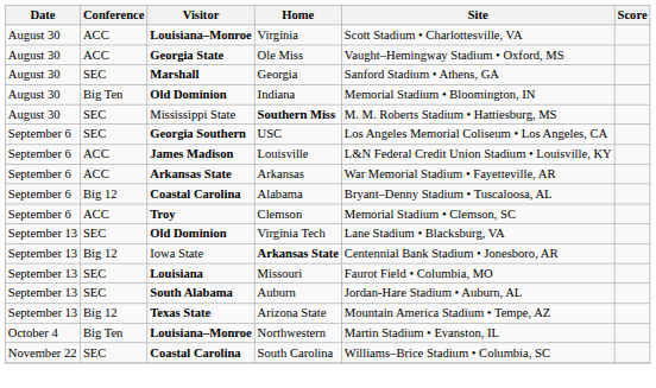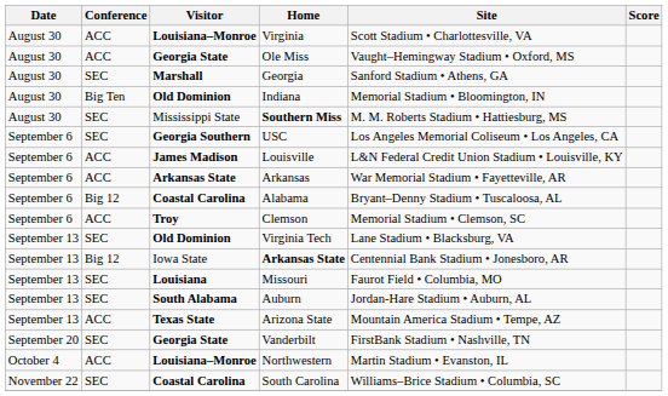 <table class="wikitable">
 <tr>
 <th>Date</th>
 <th>Conference</th>
 <th>Visitor</th>
 <th>Home</th>
 <th>Site</th>
 <th>Score</th>
 </tr>
 <tr>
 <td>August 30</td>
 <td>ACC</td>
 <td><strong>Louisiana–Monroe</strong></td>
 <td>Virginia</td>
 <td>Scott Stadium • Charlottesville, VA</td>
 <td> </td>
 </tr>
 <tr>
 <td>August 30</td>
 <td>ACC</td>
 <td><strong>Georgia State</strong></td>
 <td>Ole Miss</td>
 <td>Vaught–Hemingway Stadium • Oxford, MS</td>
 <td> </td>
 </tr>
 <tr>
 <td>August 30</td>
 <td>SEC</td>
 <td><strong>Marshall</strong></td>
 <td>Georgia</td>
 <td>Sanford Stadium • Athens, GA</td>
 <td> </td>
 </tr>
 <tr>
 <td>August 30</td>
 <td>Big Ten</td>
 <td><strong>Old Dominion</strong></td>
 <td>Indiana</td>
 <td>Memorial Stadium • Bloomington, IN</td>
 <td> </td>
 </tr>
 <tr>
 <td>August 30</td>
 <td>SEC</td>
 <td>Mississippi State</td>
 <td><strong>Southern Miss</strong></td>
 <td>M. M. Roberts Stadium • Hattiesburg, MS</td>
 <td> </td>
 </tr>
 <tr>
 <td>September 6</td>
 <td>SEC</td>
 <td><strong>Georgia Southern</strong></td>
 <td>USC</td>
 <td>Los Angeles Memorial Coliseum • Los Angeles, CA</td>
 <td> </td>
 </tr>
 <tr>
 <td>September 6</td>
 <td>ACC</td>
 <td><strong>James Madison</strong></td>
 <td>Louisville</td>
 <td>L&N Federal Credit Union Stadium • Louisville, KY</td>
 <td> </td>
 </tr>
 <tr>
 <td>September 6</td>
 <td>ACC</td>
 <td><strong>Arkansas State</strong></td>
 <td>Arkansas</td>
 <td>War Memorial Stadium • Fayetteville, AR</td>
 <td> </td>
 </tr>
 <tr>
 <td>September 6</td>
 <td>Big 12</td>
 <td><strong>Coastal Carolina</strong></td>
 <td>Alabama</td>
 <td>Bryant–Denny Stadium • Tuscaloosa, AL</td>
 <td> </td>
 </tr>
 <tr>
 <td>September 6</td>
 <td>ACC</td>
 <td><strong>Troy</strong></td>
 <td>Clemson</td>
 <td>Memorial Stadium • Clemson, SC</td>
 <td> </td>
 </tr>
 <tr>
 <td>September 13</td>
 <td>SEC</td>
 <td><strong>Old Dominion</strong></td>
 <td>Virginia Tech</td>
 <td>Lane Stadium • Blacksburg, VA</td>
 <td> </td>
 </tr>
 <tr>
 <td>September 13</td>
 <td>Big 12</td>
 <td>Iowa State</td>
 <td><strong>Arkansas State</strong></td>
 <td>Centennial Bank Stadium • Jonesboro, AR</td>
 <td> </td>
 </tr>
 <tr>
 <td>September 13</td>
 <td>SEC</td>
 <td><strong>Louisiana</strong></td>
 <td>Missouri</td>
 <td>Faurot Field • Columbia, MO</td>
 <td> </td>
 </tr>
 <tr>
 <td>September 13</td>
 <td>SEC</td>
 <td><strong>South Alabama</strong></td>
 <td>Auburn</td>
 <td>Jordan-Hare Stadium • Auburn, AL</td>
 <td> </td>
 </tr>
 <tr>
 <td>September 13</td>
-<td>Big 12</td>
+<td>ACC</td>
 <td><strong>Texas State</strong></td>
 <td>Arizona State</td>
 <td>Mountain America Stadium • Tempe, AZ</td>
 <td> </td>
 </tr>
 <tr>
+<td>September 20</td>
+<td>SEC</td>
+<td><strong>Georgia State</strong></td>
+<td>Vanderbilt</td>
+<td>FirstBank Stadium • Nashville, TN</td>
+<td> </td>
+</tr>
+<tr>
 <td>October 4</td>
-<td>Big Ten</td>
+<td>ACC</td>
 <td><strong>Louisiana–Monroe</strong></td>
 <td>Northwestern</td>
 <td>Martin Stadium • Evanston, IL</td>
 <td> </td>
 </tr>
 <tr>
 <td>November 22</td>
 <td>SEC</td>
 <td><strong>Coastal Carolina</strong></td>
 <td>South Carolina</td>
 <td>Williams–Brice Stadium • Columbia, SC</td>
 <td> </td>
 </tr>
 <tr>
 </tr>
 </table>
